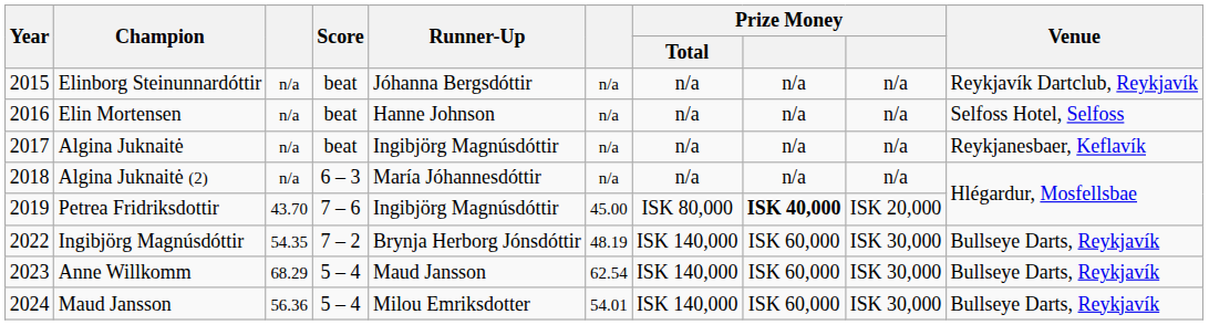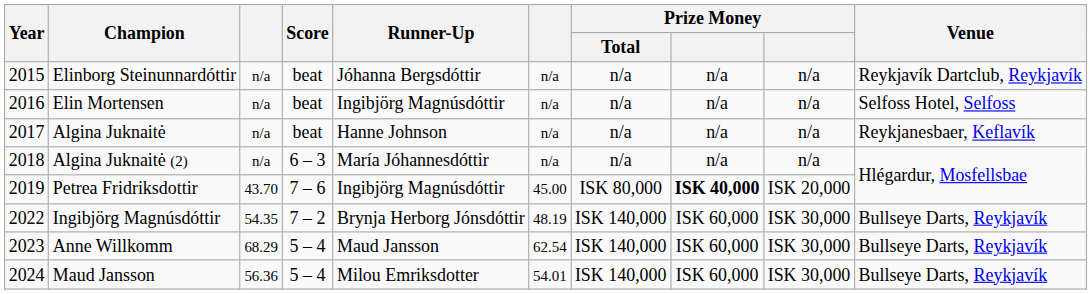 <table class="wikitable sortable">
 <tr>
 <th rowspan=2>Year</th>
 <th rowspan=2>Champion</th>
 <th rowspan=2></th>
 <th rowspan=2>Score</th>
 <th rowspan=2>Runner-Up</th>
 <th rowspan=2></th>
 <th colspan=3>Prize Money</th>
 <th rowspan=2>Venue</th>
 </tr>
 <tr>
 <th>Total</th>
 <th></th>
 <th></th>
 </tr>
 <tr>
 <td>2015</td>
 <td> Elinborg Steinunnardóttir</td>
 <td align=center><small><span>n/a</span></small></td>
 <td align=center>beat</td>
 <td> Jóhanna Bergsdóttir</td>
 <td align=center><small><span>n/a</span></small></td>
 <td align=center>n/a</td>
 <td align=center>n/a</td>
 <td align=center>n/a</td>
 <td>Reykjavík Dartclub, <a href='#'>Reykjavík</a></td>
 </tr>
 <tr>
 <td>2016</td>
 <td> Elin Mortensen</td>
 <td align=center><small><span>n/a</span></small></td>
 <td align=center>beat</td>
-<td> Hanne Johnson</td>
+<td> Ingibjörg Magnúsdóttir</td>
 <td align=center><small><span>n/a</span></small></td>
 <td align=center>n/a</td>
 <td align=center>n/a</td>
 <td align=center>n/a</td>
 <td>Selfoss Hotel, <a href='#'>Selfoss</a></td>
 </tr>
 <tr>
 <td>2017</td>
 <td> Algina Juknaitė</td>
 <td align=center><small><span>n/a</span></small></td>
 <td align=center>beat</td>
-<td> Ingibjörg Magnúsdóttir</td>
+<td> Hanne Johnson</td>
 <td align=center><small><span>n/a</span></small></td>
 <td align=center>n/a</td>
 <td align=center>n/a</td>
 <td align=center>n/a</td>
 <td>Reykjanesbaer, <a href='#'>Keflavík</a></td>
 </tr>
 <tr>
 <td>2018</td>
 <td> Algina Juknaitė <small>(2)</small></td>
 <td align=center><small><span>n/a</span></small></td>
 <td align=center>6 – 3</td>
 <td> María Jóhannesdóttir</td>
 <td align=center><small><span>n/a</span></small></td>
 <td align=center>n/a</td>
 <td align=center>n/a</td>
 <td align=center>n/a</td>
 <td rowspan=2>Hlégardur, <a href='#'>Mosfellsbae</a></td>
 </tr>
 <tr>
 <td>2019</td>
 <td> Petrea Fridriksdottir</td>
 <td align=center><small><span>43.70</span></small></td>
 <td align=center>7 – 6</td>
 <td> Ingibjörg Magnúsdóttir</td>
 <td align=center><small><span>45.00</span></small></td>
 <td align=center>ISK 80,000</td>
 <td align=center><strong>ISK 40,000</strong></td>
 <td align=center>ISK 20,000</td>
 </tr>
 <tr>
 <td>2022</td>
 <td> Ingibjörg Magnúsdóttir</td>
 <td align=center><small><span>54.35</span></small></td>
 <td align=center>7 – 2</td>
 <td> Brynja Herborg Jónsdóttir</td>
 <td align=center><small><span>48.19</span></small></td>
 <td align=center>ISK 140,000</td>
 <td align=center>ISK 60,000</td>
 <td align=center>ISK 30,000</td>
 <td>Bullseye Darts, <a href='#'>Reykjavík</a></td>
 </tr>
 <tr>
 <td>2023</td>
 <td> Anne Willkomm</td>
 <td align=center><small><span>68.29</span></small></td>
 <td align=center>5 – 4</td>
 <td> Maud Jansson</td>
 <td align=center><small><span>62.54</span></small></td>
 <td align=center>ISK 140,000</td>
 <td align=center>ISK 60,000</td>
 <td align=center>ISK 30,000</td>
 <td>Bullseye Darts, <a href='#'>Reykjavík</a></td>
 </tr>
 <tr>
 <td>2024</td>
 <td> Maud Jansson</td>
 <td align=center><small><span>56.36</span></small></td>
 <td align=center>5 – 4</td>
 <td> Milou Emriksdotter</td>
 <td align=center><small><span>54.01</span></small></td>
 <td align=center>ISK 140,000</td>
 <td align=center>ISK 60,000</td>
 <td align=center>ISK 30,000</td>
 <td>Bullseye Darts, <a href='#'>Reykjavík</a></td>
 </tr>
 </table>
